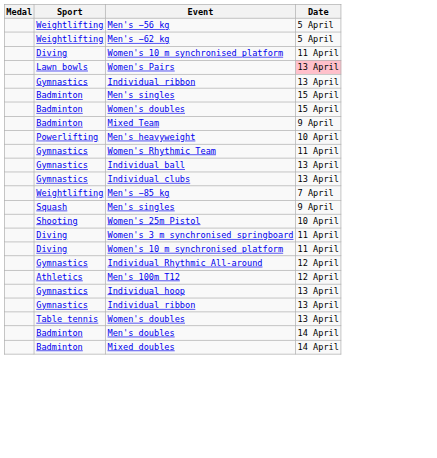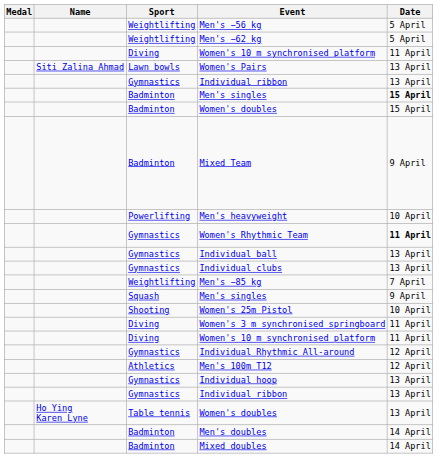 <table class="wikitable sortable" style="font-size:100%">
 <tr>
 <th>Medal</th>
+<th>Name</th>
 <th>Sport</th>
 <th>Event</th>
 <th>Date</th>
 </tr>
 <tr>
+<td></td>
 <td></td>
 <td><a href='#'>Weightlifting</a></td>
 <td><a href='#'>Men's −56 kg</a></td>
 <td>5 April</td>
 </tr>
 <tr>
 <td></td>
+<td></td>
 <td><a href='#'>Weightlifting</a></td>
 <td><a href='#'>Men's −62 kg</a></td>
 <td>5 April</td>
 </tr>
 <tr .>
 <td></td>
+<td><br></td>
 <td><a href='#'>Diving</a></td>
 <td><a href='#'>Women's 10 m synchronised platform</a></td>
 <td>11 April</td>
 </tr>
 <tr>
 <td></td>
+<td><a href='#'>Siti Zalina Ahmad</a><br></td>
 <td><a href='#'>Lawn bowls</a></td>
 <td><a href='#'>Women's Pairs</a></td>
-<td style="background: pink;">13 April</td>
+<td>13 April</td>
 </tr>
 <tr>
+<td></td>
 <td></td>
 <td><a href='#'>Gymnastics</a></td>
 <td><a href='#'>Individual ribbon</a></td>
 <td>13 April</td>
 </tr>
 <tr>
 <td></td>
+<td></td>
 <td><a href='#'>Badminton</a></td>
 <td><a href='#'>Men's singles</a></td>
-<td>15 April</td>
+<td><strong>15 April</strong></td>
 </tr>
 <tr>
 <td></td>
+<td><br></td>
 <td><a href='#'>Badminton</a></td>
 <td><a href='#'>Women's doubles</a></td>
 <td>15 April</td>
 </tr>
 <tr>
 <td></td>
+<td><br><br><br><br><br><br><br><br><br></td>
 <td><a href='#'>Badminton</a></td>
 <td><a href='#'>Mixed Team</a></td>
 <td>9 April</td>
 </tr>
 <tr>
+<td></td>
 <td></td>
 <td><a href='#'>Powerlifting</a></td>
 <td><a href='#'>Men's heavyweight</a></td>
 <td>10 April</td>
 </tr>
 <tr>
 <td></td>
+<td><br><br></td>
 <td><a href='#'>Gymnastics</a></td>
 <td><a href='#'>Women's Rhythmic Team</a></td>
-<td>11 April</td>
+<td><strong>11 April</strong></td>
 </tr>
 <tr>
+<td></td>
 <td></td>
 <td><a href='#'>Gymnastics</a></td>
 <td><a href='#'>Individual ball</a></td>
 <td>13 April</td>
 </tr>
 <tr>
 <td></td>
+<td></td>
 <td><a href='#'>Gymnastics</a></td>
 <td><a href='#'>Individual clubs</a></td>
 <td>13 April</td>
 </tr>
 <tr>
+<td></td>
 <td></td>
 <td><a href='#'>Weightlifting</a></td>
 <td><a href='#'>Men's −85 kg</a></td>
 <td>7 April</td>
 </tr>
 <tr>
 <td></td>
+<td></td>
 <td><a href='#'>Squash</a></td>
 <td><a href='#'>Men's singles</a></td>
 <td>9 April</td>
 </tr>
 <tr>
+<td></td>
 <td></td>
 <td><a href='#'>Shooting</a></td>
 <td><a href='#'>Women's 25m Pistol</a></td>
 <td>10 April</td>
 </tr>
 <tr>
 <td></td>
+<td><br></td>
 <td><a href='#'>Diving</a></td>
 <td><a href='#'>Women's 3 m synchronised springboard</a></td>
 <td>11 April</td>
 </tr>
 <tr>
 <td></td>
+<td><br></td>
 <td><a href='#'>Diving</a></td>
 <td><a href='#'>Women's 10 m synchronised platform</a></td>
 <td>11 April</td>
 </tr>
 <tr>
+<td></td>
 <td></td>
 <td><a href='#'>Gymnastics</a></td>
 <td><a href='#'>Individual Rhythmic All-around</a></td>
 <td>12 April</td>
 </tr>
 <tr>
 <td></td>
+<td></td>
 <td><a href='#'>Athletics</a></td>
 <td><a href='#'>Men's 100m T12</a></td>
 <td>12 April</td>
 </tr>
 <tr>
+<td></td>
 <td></td>
 <td><a href='#'>Gymnastics</a></td>
 <td><a href='#'>Individual hoop</a></td>
 <td>13 April</td>
 </tr>
 <tr>
 <td></td>
+<td></td>
 <td><a href='#'>Gymnastics</a></td>
 <td><a href='#'>Individual ribbon</a></td>
 <td>13 April</td>
 </tr>
 <tr>
 <td></td>
+<td><a href='#'>Ho Ying</a><br><a href='#'>Karen Lyne</a></td>
 <td><a href='#'>Table tennis</a></td>
 <td><a href='#'>Women's doubles</a></td>
 <td>13 April</td>
 </tr>
 <tr>
 <td></td>
+<td><br></td>
 <td><a href='#'>Badminton</a></td>
 <td><a href='#'>Men's doubles</a></td>
 <td>14 April</td>
 </tr>
 <tr>
 <td></td>
+<td><br></td>
 <td><a href='#'>Badminton</a></td>
 <td><a href='#'>Mixed doubles</a></td>
 <td>14 April</td>
 </tr>
 </table>
